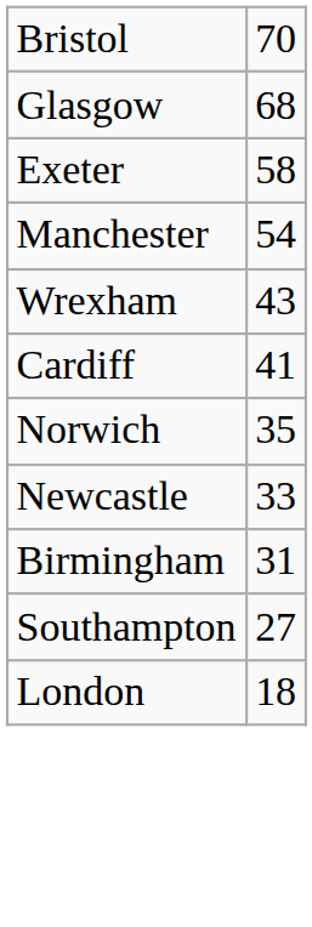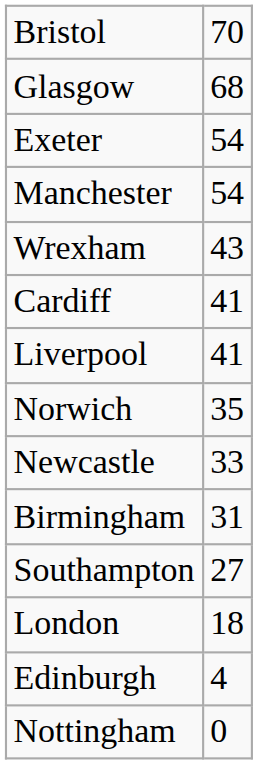 <table class="wikitable" style="float:right; margin:6px;">
 <tr>
 <td>Bristol</td>
 <td>70</td>
 </tr>
 <tr>
 <td>Glasgow</td>
 <td>68</td>
 </tr>
 <tr>
 <td>Exeter</td>
-<td>58</td>
+<td>54</td>
 </tr>
 <tr>
 <td>Manchester</td>
 <td>54</td>
 </tr>
 <tr>
 <td>Wrexham</td>
 <td>43</td>
 </tr>
 <tr>
 <td>Cardiff</td>
+<td>41</td>
+</tr>
+<tr>
+<td>Liverpool</td>
 <td>41</td>
 </tr>
 <tr>
 <td>Norwich</td>
 <td>35</td>
 </tr>
 <tr>
 <td>Newcastle</td>
 <td>33</td>
 </tr>
 <tr>
 <td>Birmingham</td>
 <td>31</td>
 </tr>
 <tr>
 <td>Southampton</td>
 <td>27</td>
 </tr>
 <tr>
 <td>London</td>
 <td>18</td>
 </tr>
+<tr>
+<td>Edinburgh</td>
+<td>4</td>
+</tr>
+<tr>
+<td>Nottingham</td>
+<td>0</td>
+</tr>
 </table>
